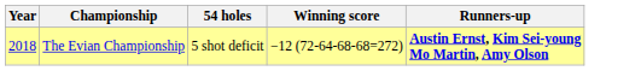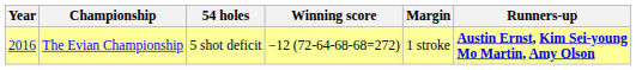 <table class="wikitable">
 <tr>
 <th>Year</th>
 <th>Championship</th>
 <th>54 holes</th>
 <th>Winning score</th>
+<th>Margin</th>
 <th>Runners-up</th>
 </tr>
 <tr style="background:#FFFF99;">
-<td><a href='#'>2018</a></td>
+<td><a href='#'>2016</a></td>
 <td><a href='#'>The Evian Championship</a></td>
 <td>5 shot deficit</td>
 <td>−12 (72-64-68-68=272)</td>
+<td>1 stroke</td>
 <td><strong> <a href='#'>Austin Ernst</a>,  <a href='#'>Kim Sei-young</a><br> <a href='#'>Mo Martin</a>,  <a href='#'>Amy Olson</a></strong></td>
 </tr>
 </table>
